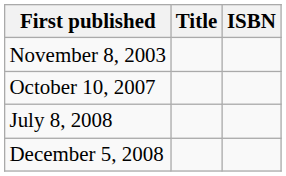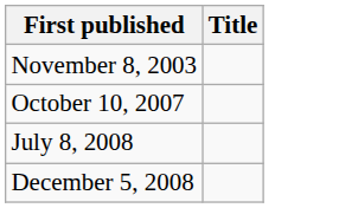 <table class="wikitable">
 <tr>
 <th>First published</th>
 <th>Title</th>
-<th>ISBN</th>
 </tr>
 <tr>
 <td>November 8, 2003</td>
 <td></td>
-<td><small></small></td>
 </tr>
 <tr>
 <td>October 10, 2007</td>
 <td></td>
-<td><small></small></td>
 </tr>
 <tr>
 <td>July 8, 2008</td>
 <td></td>
-<td><small></small></td>
 </tr>
 <tr>
 <td>December 5, 2008</td>
 <td></td>
-<td><small></small></td>
 </tr>
 </table>
